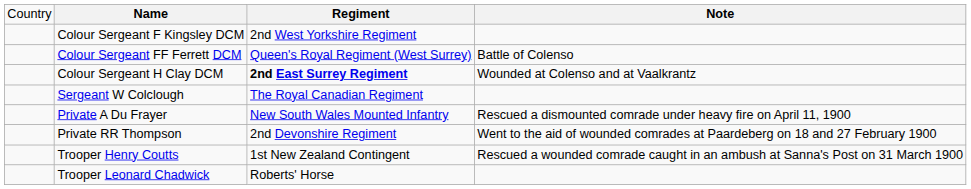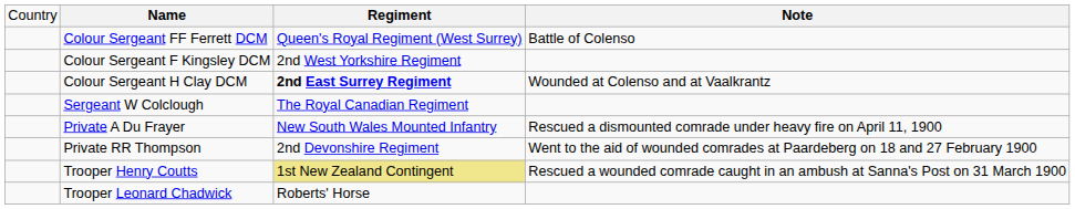 <table class="wikitable">
 <tr>
 <td>Country</td>
 <th>Name</th>
 <th>Regiment</th>
 <th>Note</th>
 </tr>
 <tr>
 <td></td>
+<td><a href='#'>Colour Sergeant</a> FF Ferrett <a href='#'>DCM</a></td>
+<td><a href='#'>Queen's Royal Regiment (West Surrey)</a></td>
+<td>Battle of Colenso</td>
+</tr>
+<tr>
+<td></td>
 <td>Colour Sergeant F Kingsley DCM</td>
 <td>2nd <a href='#'>West Yorkshire Regiment</a></td>
 <td></td>
-</tr>
-<tr>
-<td></td>
-<td><a href='#'>Colour Sergeant</a> FF Ferrett <a href='#'>DCM</a></td>
-<td><a href='#'>Queen's Royal Regiment (West Surrey)</a></td>
-<td>Battle of Colenso</td>
 </tr>
 <tr>
 <td></td>
 <td>Colour Sergeant H Clay DCM</td>
 <td><strong>2nd <a href='#'>East Surrey Regiment</a></strong></td>
 <td>Wounded at Colenso and at Vaalkrantz</td>
 </tr>
 <tr>
 <td></td>
 <td><a href='#'>Sergeant</a> W Colclough</td>
 <td><a href='#'>The Royal Canadian Regiment</a></td>
 <td></td>
 </tr>
 <tr>
 <td></td>
 <td><a href='#'>Private</a> A Du Frayer</td>
 <td><a href='#'>New South Wales Mounted Infantry</a></td>
 <td>Rescued a dismounted comrade under heavy fire on April 11, 1900</td>
 </tr>
 <tr>
 <td></td>
 <td>Private RR Thompson</td>
 <td>2nd <a href='#'>Devonshire Regiment</a></td>
 <td>Went to the aid of wounded comrades at Paardeberg on 18 and 27 February 1900</td>
 </tr>
 <tr>
 <td></td>
 <td>Trooper <a href='#'>Henry Coutts</a></td>
-<td>1st New Zealand Contingent</td>
+<td style="background: khaki;">1st New Zealand Contingent</td>
 <td>Rescued a wounded comrade caught in an ambush at Sanna's Post on 31 March 1900</td>
 </tr>
 <tr>
 <td></td>
 <td>Trooper <a href='#'>Leonard Chadwick</a></td>
 <td>Roberts' Horse</td>
 <td></td>
 </tr>
 </table>
